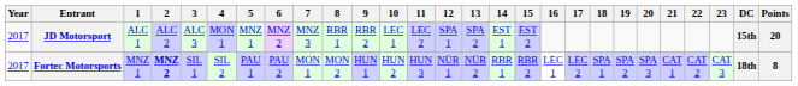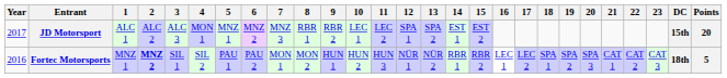 <table class="wikitable" style="text-align:center; font-size:85%">
 <tr>
 <th>Year</th>
 <th>Entrant</th>
 <th>1</th>
 <th>2</th>
 <th>3</th>
 <th>4</th>
 <th>5</th>
 <th>6</th>
 <th>7</th>
 <th>8</th>
 <th>9</th>
 <th>10</th>
 <th>11</th>
 <th>12</th>
 <th>13</th>
 <th>14</th>
 <th>15</th>
 <th>16</th>
 <th>17</th>
 <th>18</th>
 <th>19</th>
 <th>20</th>
 <th>21</th>
 <th>22</th>
 <th>23</th>
 <th>DC</th>
 <th>Points</th>
 </tr>
 <tr>
 <td><a href='#'>2017</a></td>
 <th nowrap><a href='#'>JD Motorsport</a></th>
 <td style="background:#dfffdf;"><a href='#'>ALC<br>1</a><br></td>
 <td style="background:#cfcfff;"><a href='#'>ALC<br>2</a><br></td>
 <td style="background:#dfffdf;"><a href='#'>ALC<br>3</a><br></td>
 <td style="background:#cfcfff;"><a href='#'>MON<br>1</a><br></td>
 <td style="background:#dfffdf;"><a href='#'>MNZ<br>1</a><br></td>
 <td style="background:#efcfff;"><a href='#'>MNZ<br>2</a><br></td>
 <td style="background:#dfffdf;"><a href='#'>MNZ<br>3</a><br></td>
 <td style="background:#dfffdf;"><a href='#'>RBR<br>1</a><br></td>
 <td style="background:#dfffdf;"><a href='#'>RBR<br>2</a><br></td>
 <td style="background:#dfffdf;"><a href='#'>LEC<br>1</a><br></td>
 <td style="background:#cfcfff;"><a href='#'>LEC<br>2</a><br></td>
 <td style="background:#cfcfff;"><a href='#'>SPA<br>1</a><br></td>
 <td style="background:#cfcfff;"><a href='#'>SPA<br>2</a><br></td>
 <td style="background:#dfffdf;"><a href='#'>EST<br>1</a><br></td>
 <td style="background:#cfcfff;"><a href='#'>EST<br>2</a><br></td>
 <td></td>
 <td></td>
 <td></td>
 <td></td>
 <td></td>
 <td></td>
 <td></td>
 <td></td>
 <th>15th</th>
 <th>20</th>
 </tr>
 <tr>
-<td><a href='#'>2017</a></td>
+<td><a href='#'>2016</a></td>
 <th nowrap><a href='#'>Fortec Motorsports</a></th>
 <td style="background:#cfcfff;"><a href='#'>MNZ<br>1</a><br></td>
 <td style="background:#cfcfff;"><strong><a href='#'>MNZ<br>2</a><br></strong></td>
 <td style="background:#cfcfff;"><a href='#'>SIL<br>1</a><br></td>
 <td style="background:#dfffdf;"><a href='#'>SIL<br>2</a><br></td>
 <td style="background:#cfcfff;"><a href='#'>PAU<br>1</a><br></td>
 <td style="background:#cfcfff;"><a href='#'>PAU<br>2</a><br></td>
 <td style="background:#dfffdf;"><a href='#'>MON<br>1</a><br></td>
 <td style="background:#dfffdf;"><a href='#'>MON<br>2</a><br></td>
 <td style="background:#cfcfff;"><a href='#'>HUN<br>1</a><br></td>
 <td style="background:#dfffdf;"><a href='#'>HUN<br>2</a><br></td>
 <td style="background:#cfcfff;"><a href='#'>HUN<br>3</a><br></td>
 <td style="background:#cfcfff;"><a href='#'>NÜR<br>1</a><br></td>
 <td style="background:#cfcfff;"><a href='#'>NÜR<br>2</a><br></td>
 <td style="background:#dfffdf;"><a href='#'>RBR<br>1</a><br></td>
 <td style="background:#cfcfff;"><a href='#'>RBR<br>2</a><br></td>
 <td style="background:#ffffff;"><a href='#'>LEC<br>1</a><br></td>
 <td style="background:#cfcfff;"><a href='#'>LEC<br>2</a><br></td>
 <td style="background:#cfcfff;"><a href='#'>SPA<br>1</a><br></td>
 <td style="background:#cfcfff;"><a href='#'>SPA<br>2</a><br></td>
 <td style="background:#cfcfff;"><a href='#'>SPA<br>3</a><br></td>
 <td style="background:#cfcfff;"><a href='#'>CAT<br>1</a><br></td>
 <td style="background:#cfcfff;"><a href='#'>CAT<br>2</a><br></td>
 <td style="background:#dfffdf;"><a href='#'>CAT<br>3</a><br></td>
 <th>18th</th>
-<th>8</th>
+<th>5</th>
 </tr>
 </table>
